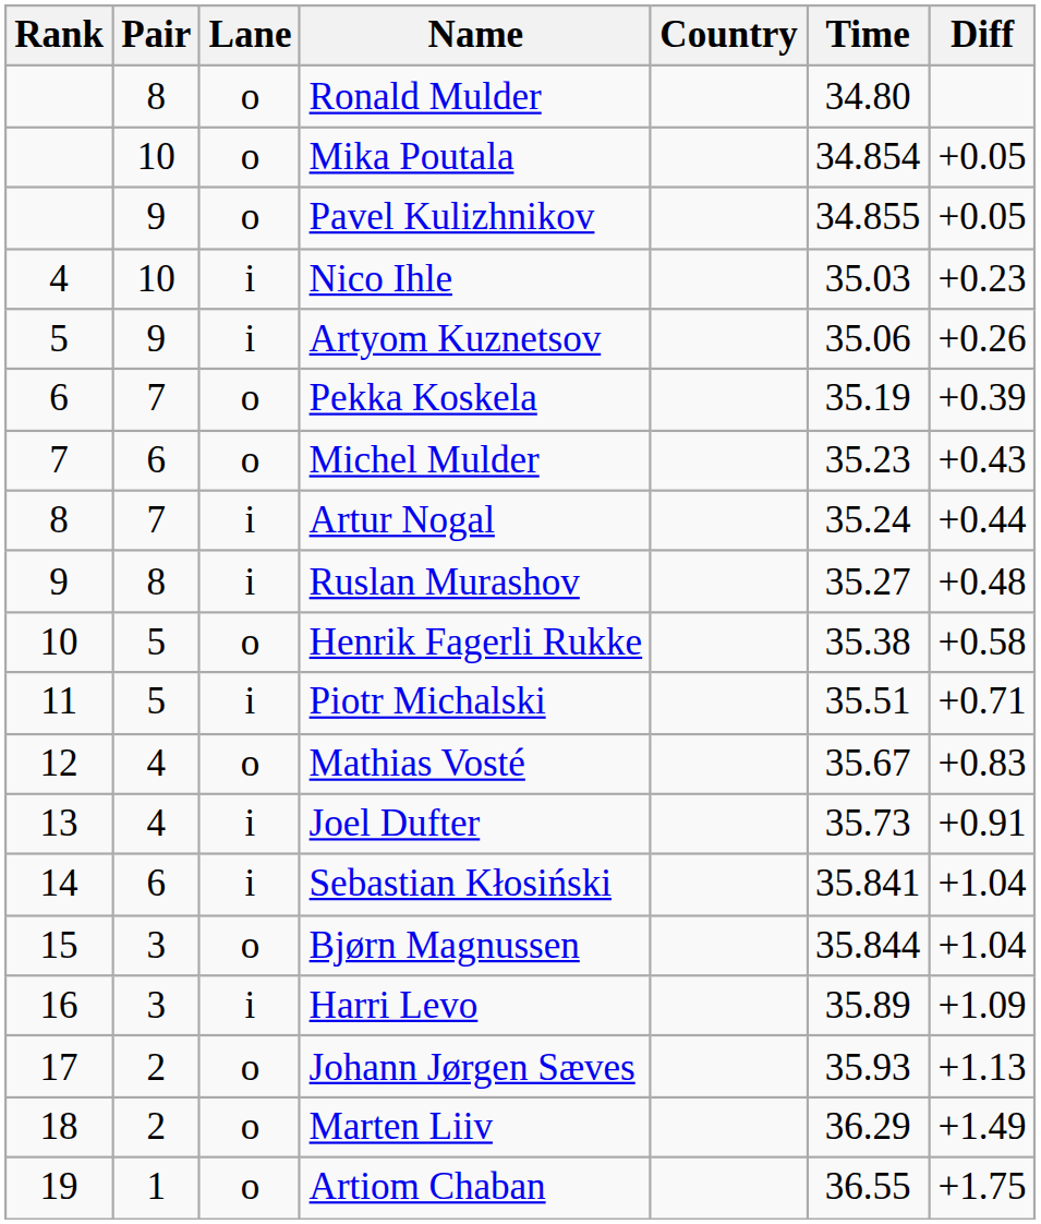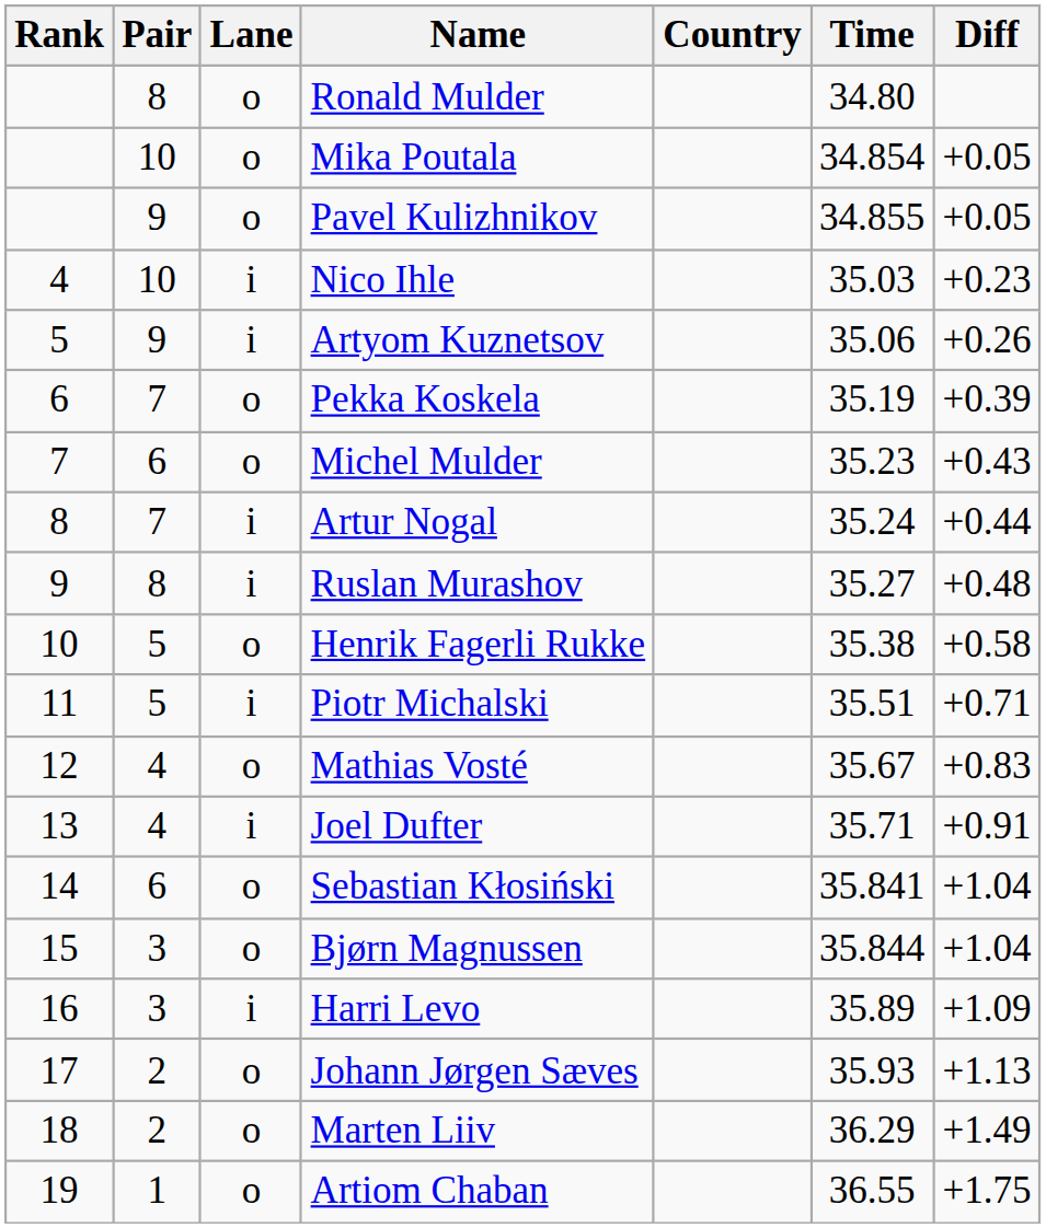 <table class="wikitable sortable" style="text-align:center">
 <tr>
 <th>Rank</th>
 <th>Pair</th>
 <th>Lane</th>
 <th>Name</th>
 <th>Country</th>
 <th>Time</th>
 <th>Diff</th>
 </tr>
 <tr>
 <td></td>
 <td>8</td>
 <td>o</td>
 <td align=left><a href='#'>Ronald Mulder</a></td>
 <td align=left></td>
 <td>34.80</td>
 <td></td>
 </tr>
 <tr>
 <td></td>
 <td>10</td>
 <td>o</td>
 <td align=left><a href='#'>Mika Poutala</a></td>
 <td align=left></td>
 <td>34.854</td>
 <td>+0.05</td>
 </tr>
 <tr>
 <td></td>
 <td>9</td>
 <td>o</td>
 <td align=left><a href='#'>Pavel Kulizhnikov</a></td>
 <td align=left></td>
 <td>34.855</td>
 <td>+0.05</td>
 </tr>
 <tr>
 <td>4</td>
 <td>10</td>
 <td>i</td>
 <td align=left><a href='#'>Nico Ihle</a></td>
 <td align=left></td>
 <td>35.03</td>
 <td>+0.23</td>
 </tr>
 <tr>
 <td>5</td>
 <td>9</td>
 <td>i</td>
 <td align=left><a href='#'>Artyom Kuznetsov</a></td>
 <td align=left></td>
 <td>35.06</td>
 <td>+0.26</td>
 </tr>
 <tr>
 <td>6</td>
 <td>7</td>
 <td>o</td>
 <td align=left><a href='#'>Pekka Koskela</a></td>
 <td align=left></td>
 <td>35.19</td>
 <td>+0.39</td>
 </tr>
 <tr>
 <td>7</td>
 <td>6</td>
 <td>o</td>
 <td align=left><a href='#'>Michel Mulder</a></td>
 <td align=left></td>
 <td>35.23</td>
 <td>+0.43</td>
 </tr>
 <tr>
 <td>8</td>
 <td>7</td>
 <td>i</td>
 <td align=left><a href='#'>Artur Nogal</a></td>
 <td align=left></td>
 <td>35.24</td>
 <td>+0.44</td>
 </tr>
 <tr>
 <td>9</td>
 <td>8</td>
 <td>i</td>
 <td align=left><a href='#'>Ruslan Murashov</a></td>
 <td align=left></td>
 <td>35.27</td>
 <td>+0.48</td>
 </tr>
 <tr>
 <td>10</td>
 <td>5</td>
 <td>o</td>
 <td align=left><a href='#'>Henrik Fagerli Rukke</a></td>
 <td align=left></td>
 <td>35.38</td>
 <td>+0.58</td>
 </tr>
 <tr>
 <td>11</td>
 <td>5</td>
 <td>i</td>
 <td align=left><a href='#'>Piotr Michalski</a></td>
 <td align=left></td>
 <td>35.51</td>
 <td>+0.71</td>
 </tr>
 <tr>
 <td>12</td>
 <td>4</td>
 <td>o</td>
 <td align=left><a href='#'>Mathias Vosté</a></td>
 <td align=left></td>
 <td>35.67</td>
 <td>+0.83</td>
 </tr>
 <tr>
 <td>13</td>
 <td>4</td>
 <td>i</td>
 <td align=left><a href='#'>Joel Dufter</a></td>
 <td align=left></td>
-<td>35.73</td>
+<td>35.71</td>
 <td>+0.91</td>
 </tr>
 <tr>
 <td>14</td>
 <td>6</td>
-<td>i</td>
+<td>o</td>
 <td align=left><a href='#'>Sebastian Kłosiński</a></td>
 <td align=left></td>
 <td>35.841</td>
 <td>+1.04</td>
 </tr>
 <tr>
 <td>15</td>
 <td>3</td>
 <td>o</td>
 <td align=left><a href='#'>Bjørn Magnussen</a></td>
 <td align=left></td>
 <td>35.844</td>
 <td>+1.04</td>
 </tr>
 <tr>
 <td>16</td>
 <td>3</td>
 <td>i</td>
 <td align=left><a href='#'>Harri Levo</a></td>
 <td align=left></td>
 <td>35.89</td>
 <td>+1.09</td>
 </tr>
 <tr>
 <td>17</td>
 <td>2</td>
 <td>o</td>
 <td align=left><a href='#'>Johann Jørgen Sæves</a></td>
 <td align=left></td>
 <td>35.93</td>
 <td>+1.13</td>
 </tr>
 <tr>
 <td>18</td>
 <td>2</td>
 <td>o</td>
 <td align=left><a href='#'>Marten Liiv</a></td>
 <td align=left></td>
 <td>36.29</td>
 <td>+1.49</td>
 </tr>
 <tr>
 <td>19</td>
 <td>1</td>
 <td>o</td>
 <td align=left><a href='#'>Artiom Chaban</a></td>
 <td align=left></td>
 <td>36.55</td>
 <td>+1.75</td>
 </tr>
 </table>
